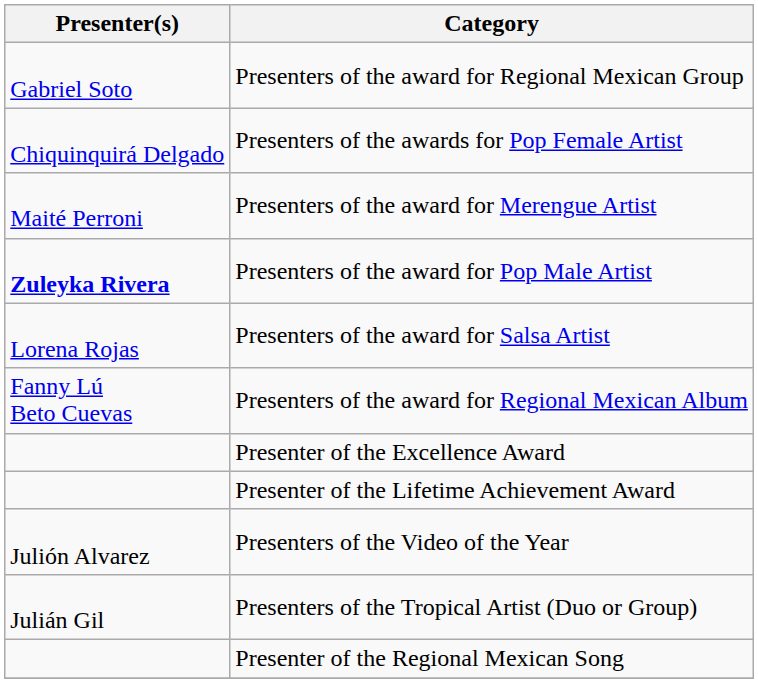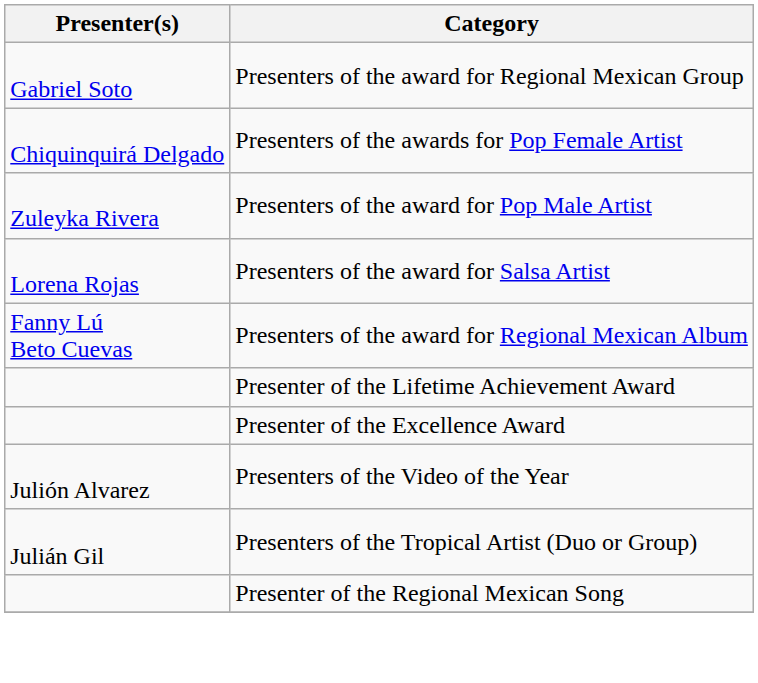 <table class="wikitable sortable">
 <tr>
 <th>Presenter(s)</th>
 <th>Category</th>
 </tr>
 <tr>
 <td><br><a href='#'>Gabriel Soto</a></td>
 <td>Presenters of the award for Regional Mexican Group</td>
 </tr>
 <tr>
 <td><br><a href='#'>Chiquinquirá Delgado</a></td>
 <td>Presenters of the awards for <a href='#'>Pop Female Artist</a></td>
 </tr>
 <tr>
-<td><br><a href='#'>Maité Perroni</a></td>
-<td>Presenters of the award for <a href='#'>Merengue Artist</a></td>
-</tr>
-<tr>
-<td><strong><br><a href='#'>Zuleyka Rivera</a></strong></td>
+<td><br><a href='#'>Zuleyka Rivera</a></td>
 <td>Presenters of the award for <a href='#'>Pop Male Artist</a></td>
 </tr>
 <tr>
 <td><br><a href='#'>Lorena Rojas</a></td>
 <td>Presenters of the award for <a href='#'>Salsa Artist</a></td>
 </tr>
 <tr>
 <td><a href='#'>Fanny Lú</a><br><a href='#'>Beto Cuevas</a></td>
 <td>Presenters of the award for <a href='#'>Regional Mexican Album</a></td>
 </tr>
 <tr>
 <td></td>
-<td>Presenter of the Excellence Award</td>
+<td>Presenter of the Lifetime Achievement Award</td>
 </tr>
 <tr>
 <td></td>
-<td>Presenter of the Lifetime Achievement Award</td>
+<td>Presenter of the Excellence Award</td>
 </tr>
 <tr>
 <td><br>Julión Alvarez</td>
 <td>Presenters of the Video of the Year</td>
 </tr>
 <tr>
 <td><br>Julián Gil</td>
 <td>Presenters of the Tropical Artist (Duo or Group)</td>
 </tr>
 <tr>
 <td></td>
 <td>Presenter of the Regional Mexican Song</td>
 </tr>
 <tr>
 </tr>
 </table>
